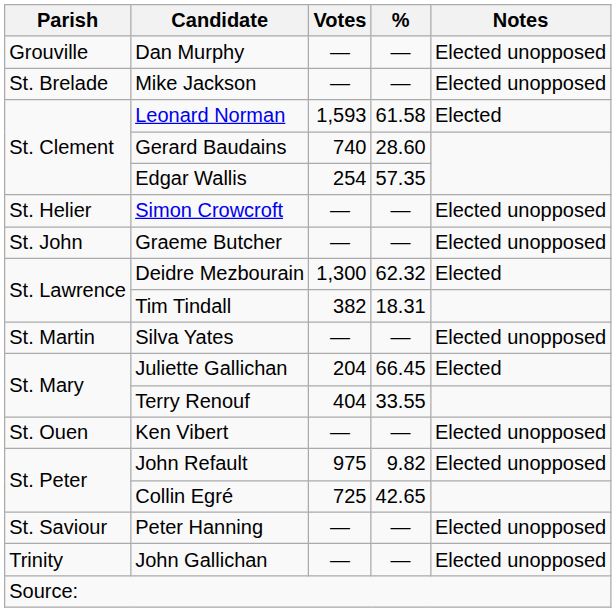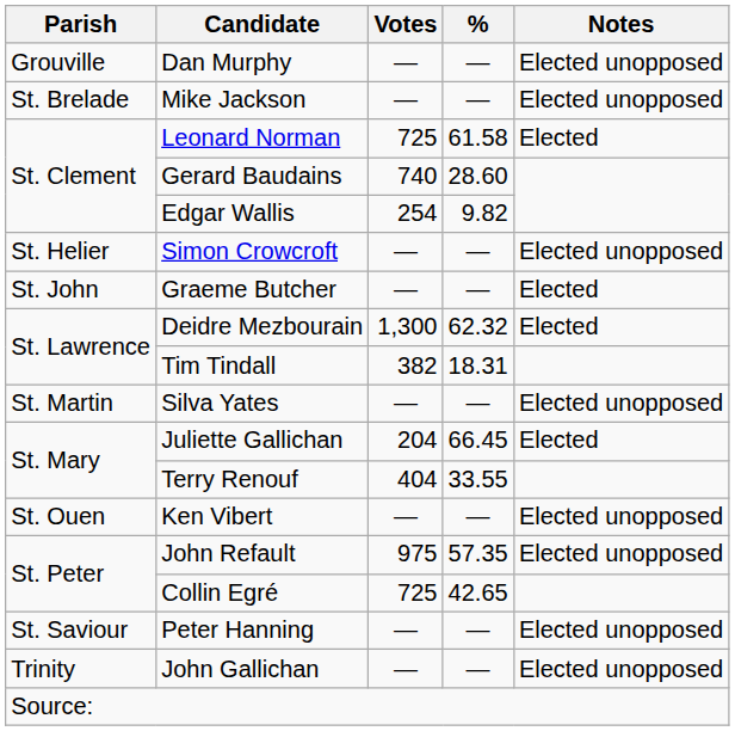 <table class=wikitable style=text-align:right>
 <tr>
 <th>Parish</th>
 <th>Candidate</th>
 <th>Votes</th>
 <th>%</th>
 <th>Notes</th>
 </tr>
 <tr>
 <td align=left>Grouville</td>
 <td align=left>Dan Murphy</td>
 <td align=center>—</td>
 <td align=center>—</td>
 <td align=left>Elected unopposed</td>
 </tr>
 <tr>
 <td align=left>St. Brelade</td>
 <td align=left>Mike Jackson</td>
 <td align=center>—</td>
 <td align=center>—</td>
 <td align=left>Elected unopposed</td>
 </tr>
 <tr>
 <td align=left rowspan=3>St. Clement</td>
 <td align=left><a href='#'>Leonard Norman</a></td>
-<td>1,593</td>
+<td>725</td>
 <td>61.58</td>
 <td align=left>Elected</td>
 </tr>
 <tr>
 <td align=left>Gerard Baudains</td>
 <td>740</td>
 <td>28.60</td>
 </tr>
 <tr>
 <td align=left>Edgar Wallis</td>
 <td>254</td>
-<td>57.35</td>
+<td>9.82</td>
 </tr>
 <tr>
 <td align=left>St. Helier</td>
 <td align=left><a href='#'>Simon Crowcroft</a></td>
 <td align=center>—</td>
 <td align=center>—</td>
 <td align=left>Elected unopposed</td>
 </tr>
 <tr>
 <td align=left>St. John</td>
 <td align=left>Graeme Butcher</td>
 <td align=center>—</td>
 <td align=center>—</td>
-<td align=left>Elected unopposed</td>
+<td align=left>Elected</td>
 </tr>
 <tr>
 <td align=left rowspan=2>St. Lawrence</td>
 <td align=left>Deidre Mezbourain</td>
 <td>1,300</td>
 <td>62.32</td>
 <td align=left>Elected</td>
 </tr>
 <tr>
 <td align=left>Tim Tindall</td>
 <td>382</td>
 <td>18.31</td>
 <td></td>
 </tr>
 <tr>
 <td align=left>St. Martin</td>
 <td align=left>Silva Yates</td>
 <td align=center>—</td>
 <td align=center>—</td>
 <td align=left>Elected unopposed</td>
 </tr>
 <tr>
 <td align=left rowspan=2>St. Mary</td>
 <td align=left>Juliette Gallichan</td>
 <td>204</td>
 <td>66.45</td>
 <td align=left>Elected</td>
 </tr>
 <tr>
 <td align=left>Terry Renouf</td>
 <td>404</td>
 <td>33.55</td>
 <td></td>
 </tr>
 <tr>
 <td align=left>St. Ouen</td>
 <td align=left>Ken Vibert</td>
 <td align=center>—</td>
 <td align=center>—</td>
 <td align=left>Elected unopposed</td>
 </tr>
 <tr>
 <td align=left rowspan=2>St. Peter</td>
 <td align=left>John Refault</td>
 <td>975</td>
-<td>9.82</td>
+<td>57.35</td>
 <td align=left>Elected unopposed</td>
 </tr>
 <tr>
 <td align=left>Collin Egré</td>
 <td>725</td>
 <td>42.65</td>
 </tr>
 <tr>
 <td align=left>St. Saviour</td>
 <td align=left>Peter Hanning</td>
 <td align=center>—</td>
 <td align=center>—</td>
 <td align=left>Elected unopposed</td>
 </tr>
 <tr>
 <td align=left>Trinity</td>
 <td align=left>John Gallichan</td>
 <td align=center>—</td>
 <td align=center>—</td>
 <td align=left>Elected unopposed</td>
 </tr>
 <tr>
 <td align=left colspan=5>Source:</td>
 </tr>
 </table>
